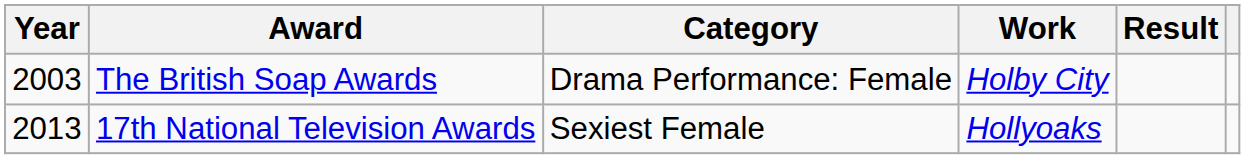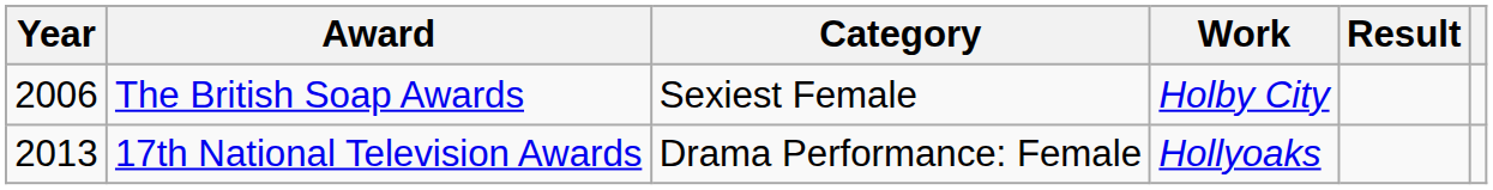 <table class="wikitable">
 <tr>
 <th>Year</th>
 <th>Award</th>
 <th>Category</th>
 <th>Work</th>
 <th>Result</th>
 <th></th>
 </tr>
 <tr>
-<td>2003</td>
+<td>2006</td>
 <td><a href='#'>The British Soap Awards</a></td>
-<td>Drama Performance: Female</td>
+<td>Sexiest Female</td>
 <td><em><a href='#'>Holby City</a></em></td>
 <td></td>
 <td align="center"></td>
 </tr>
 <tr>
 <td>2013</td>
 <td><a href='#'>17th National Television Awards</a></td>
-<td>Sexiest Female</td>
+<td>Drama Performance: Female</td>
 <td><em><a href='#'>Hollyoaks</a></em></td>
 <td></td>
 <td align="center"></td>
 </tr>
 </table>
